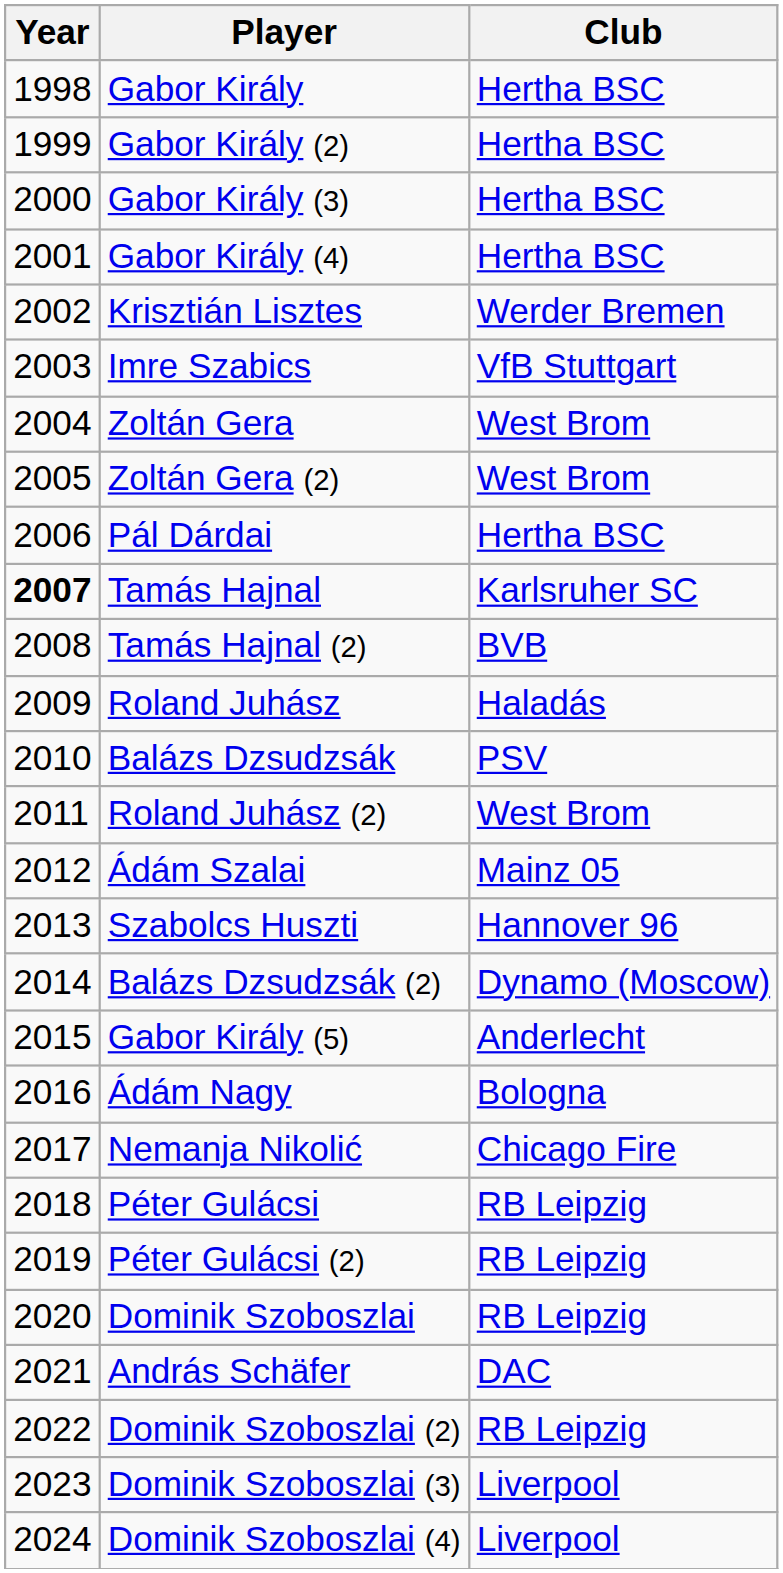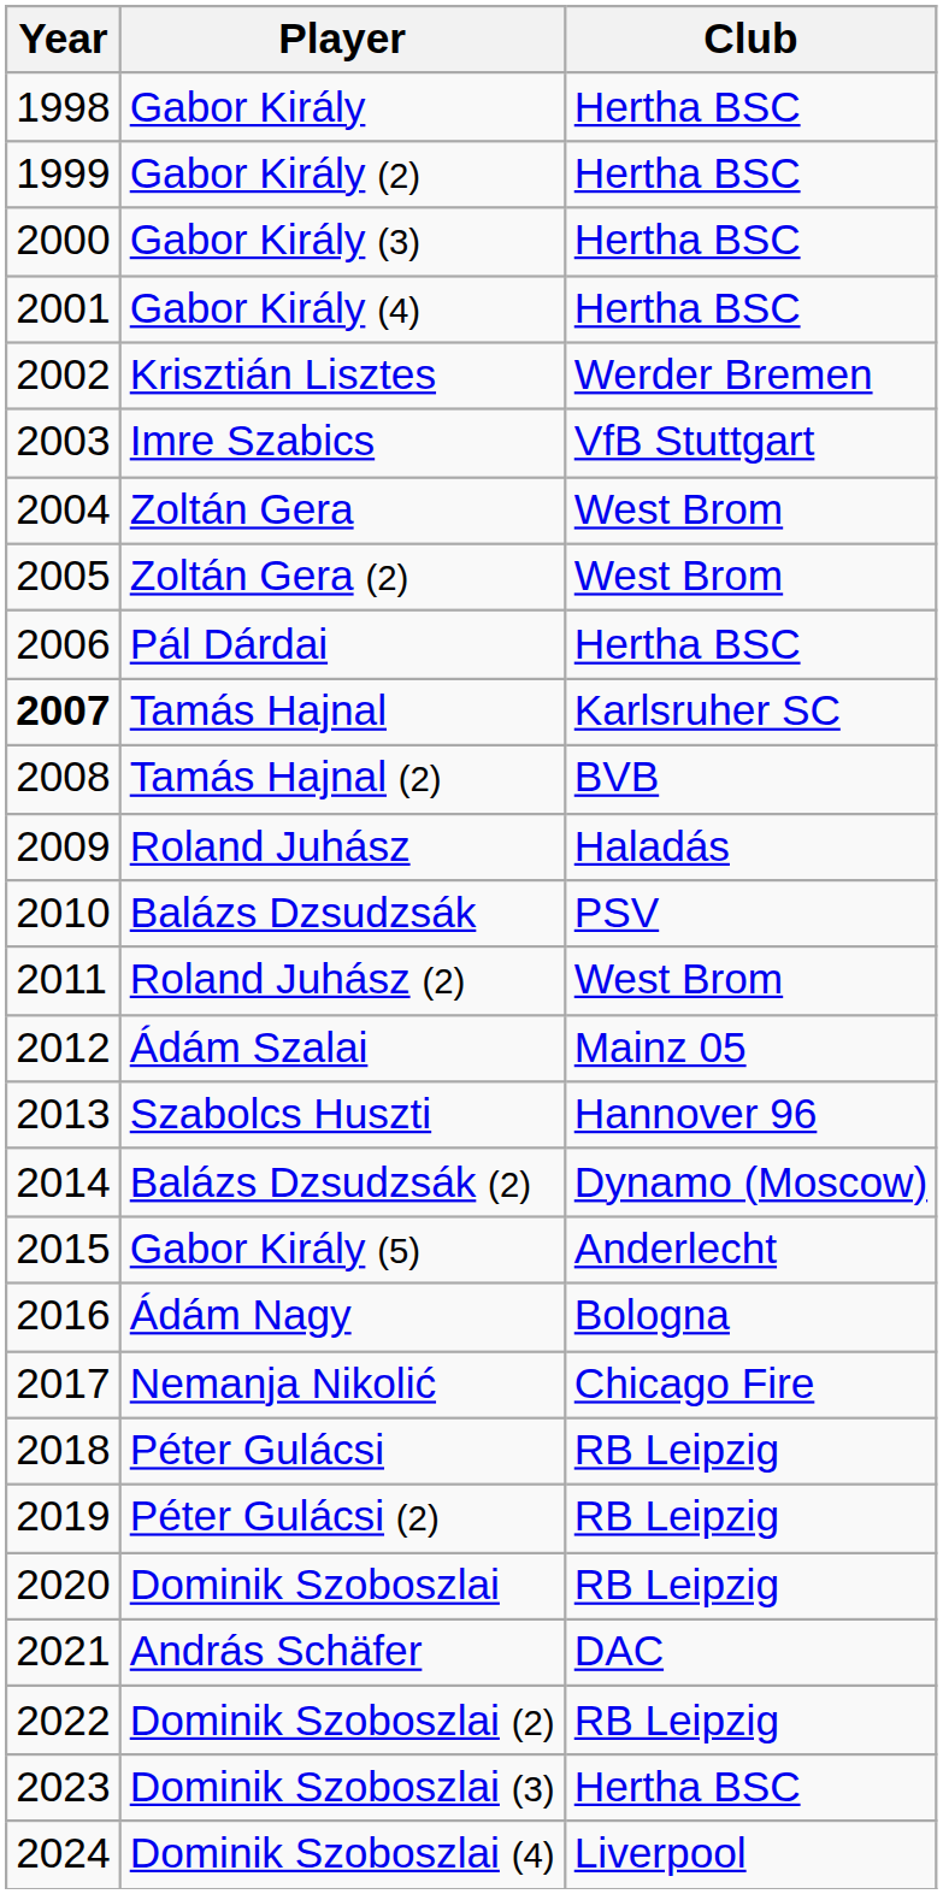 <table class="wikitable plainrowheaders sortable">
 <tr>
 <th scope=col>Year</th>
 <th scope=col>Player</th>
 <th scope=col>Club</th>
 </tr>
 <tr>
 <td>1998</td>
 <td><a href='#'>Gabor Király</a></td>
 <td> <a href='#'>Hertha BSC</a></td>
 </tr>
 <tr>
 <td>1999</td>
 <td><a href='#'>Gabor Király</a> <small>(2)</small></td>
 <td> <a href='#'>Hertha BSC</a></td>
 </tr>
 <tr>
 <td>2000</td>
 <td><a href='#'>Gabor Király</a> <small>(3)</small></td>
 <td> <a href='#'>Hertha BSC</a></td>
 </tr>
 <tr>
 <td>2001</td>
 <td><a href='#'>Gabor Király</a> <small>(4)</small></td>
 <td> <a href='#'>Hertha BSC</a></td>
 </tr>
 <tr>
 <td>2002</td>
 <td><a href='#'>Krisztián Lisztes</a></td>
 <td> <a href='#'>Werder Bremen</a></td>
 </tr>
 <tr>
 <td>2003</td>
 <td><a href='#'>Imre Szabics</a></td>
 <td> <a href='#'>VfB Stuttgart</a></td>
 </tr>
 <tr>
 <td>2004</td>
 <td><a href='#'>Zoltán Gera</a></td>
 <td> <a href='#'>West Brom</a></td>
 </tr>
 <tr>
 <td>2005</td>
 <td><a href='#'>Zoltán Gera</a> <small>(2)</small></td>
 <td> <a href='#'>West Brom</a></td>
 </tr>
 <tr>
 <td>2006</td>
 <td><a href='#'>Pál Dárdai</a></td>
 <td> <a href='#'>Hertha BSC</a></td>
 </tr>
 <tr>
 <td><strong>2007</strong></td>
 <td><a href='#'>Tamás Hajnal</a></td>
 <td> <a href='#'>Karlsruher SC</a></td>
 </tr>
 <tr>
 <td>2008</td>
 <td><a href='#'>Tamás Hajnal</a> <small>(2)</small></td>
 <td> <a href='#'>BVB</a></td>
 </tr>
 <tr>
 <td>2009</td>
 <td><a href='#'>Roland Juhász</a></td>
 <td> <a href='#'>Haladás</a></td>
 </tr>
 <tr>
 <td>2010</td>
 <td><a href='#'>Balázs Dzsudzsák</a></td>
 <td> <a href='#'>PSV</a></td>
 </tr>
 <tr>
 <td>2011</td>
 <td><a href='#'>Roland Juhász</a> <small>(2)</small></td>
 <td> <a href='#'>West Brom</a></td>
 </tr>
 <tr>
 <td>2012</td>
 <td><a href='#'>Ádám Szalai</a></td>
 <td> <a href='#'>Mainz 05</a></td>
 </tr>
 <tr>
 <td>2013</td>
 <td><a href='#'>Szabolcs Huszti</a></td>
 <td> <a href='#'>Hannover 96</a></td>
 </tr>
 <tr>
 <td>2014</td>
 <td><a href='#'>Balázs Dzsudzsák</a> <small>(2)</small></td>
 <td> <a href='#'>Dynamo (Moscow)</a></td>
 </tr>
 <tr>
 <td>2015</td>
 <td><a href='#'>Gabor Király</a> <small>(5)</small></td>
 <td> <a href='#'>Anderlecht</a></td>
 </tr>
 <tr>
 <td>2016</td>
 <td><a href='#'>Ádám Nagy</a></td>
 <td> <a href='#'>Bologna</a></td>
 </tr>
 <tr>
 <td>2017</td>
 <td><a href='#'>Nemanja Nikolić</a></td>
 <td> <a href='#'>Chicago Fire</a></td>
 </tr>
 <tr>
 <td>2018</td>
 <td><a href='#'>Péter Gulácsi</a></td>
 <td> <a href='#'>RB Leipzig</a></td>
 </tr>
 <tr>
 <td>2019</td>
 <td><a href='#'>Péter Gulácsi</a> <small>(2)</small></td>
 <td> <a href='#'>RB Leipzig</a></td>
 </tr>
 <tr>
 <td>2020</td>
 <td><a href='#'>Dominik Szoboszlai</a></td>
 <td> <a href='#'>RB Leipzig</a></td>
 </tr>
 <tr>
 <td>2021</td>
 <td><a href='#'>András Schäfer</a></td>
 <td> <a href='#'>DAC</a></td>
 </tr>
 <tr>
 <td>2022</td>
 <td><a href='#'>Dominik Szoboszlai</a> <small>(2)</small></td>
 <td> <a href='#'>RB Leipzig</a></td>
 </tr>
 <tr>
 <td>2023</td>
 <td><a href='#'>Dominik Szoboszlai</a> <small>(3)</small></td>
-<td> <a href='#'>Liverpool</a></td>
+<td> <a href='#'>Hertha BSC</a></td>
 </tr>
 <tr>
 <td>2024</td>
 <td><a href='#'>Dominik Szoboszlai</a> <small>(4)</small></td>
 <td> <a href='#'>Liverpool</a></td>
 </tr>
 <tr>
 </tr>
 </table>
